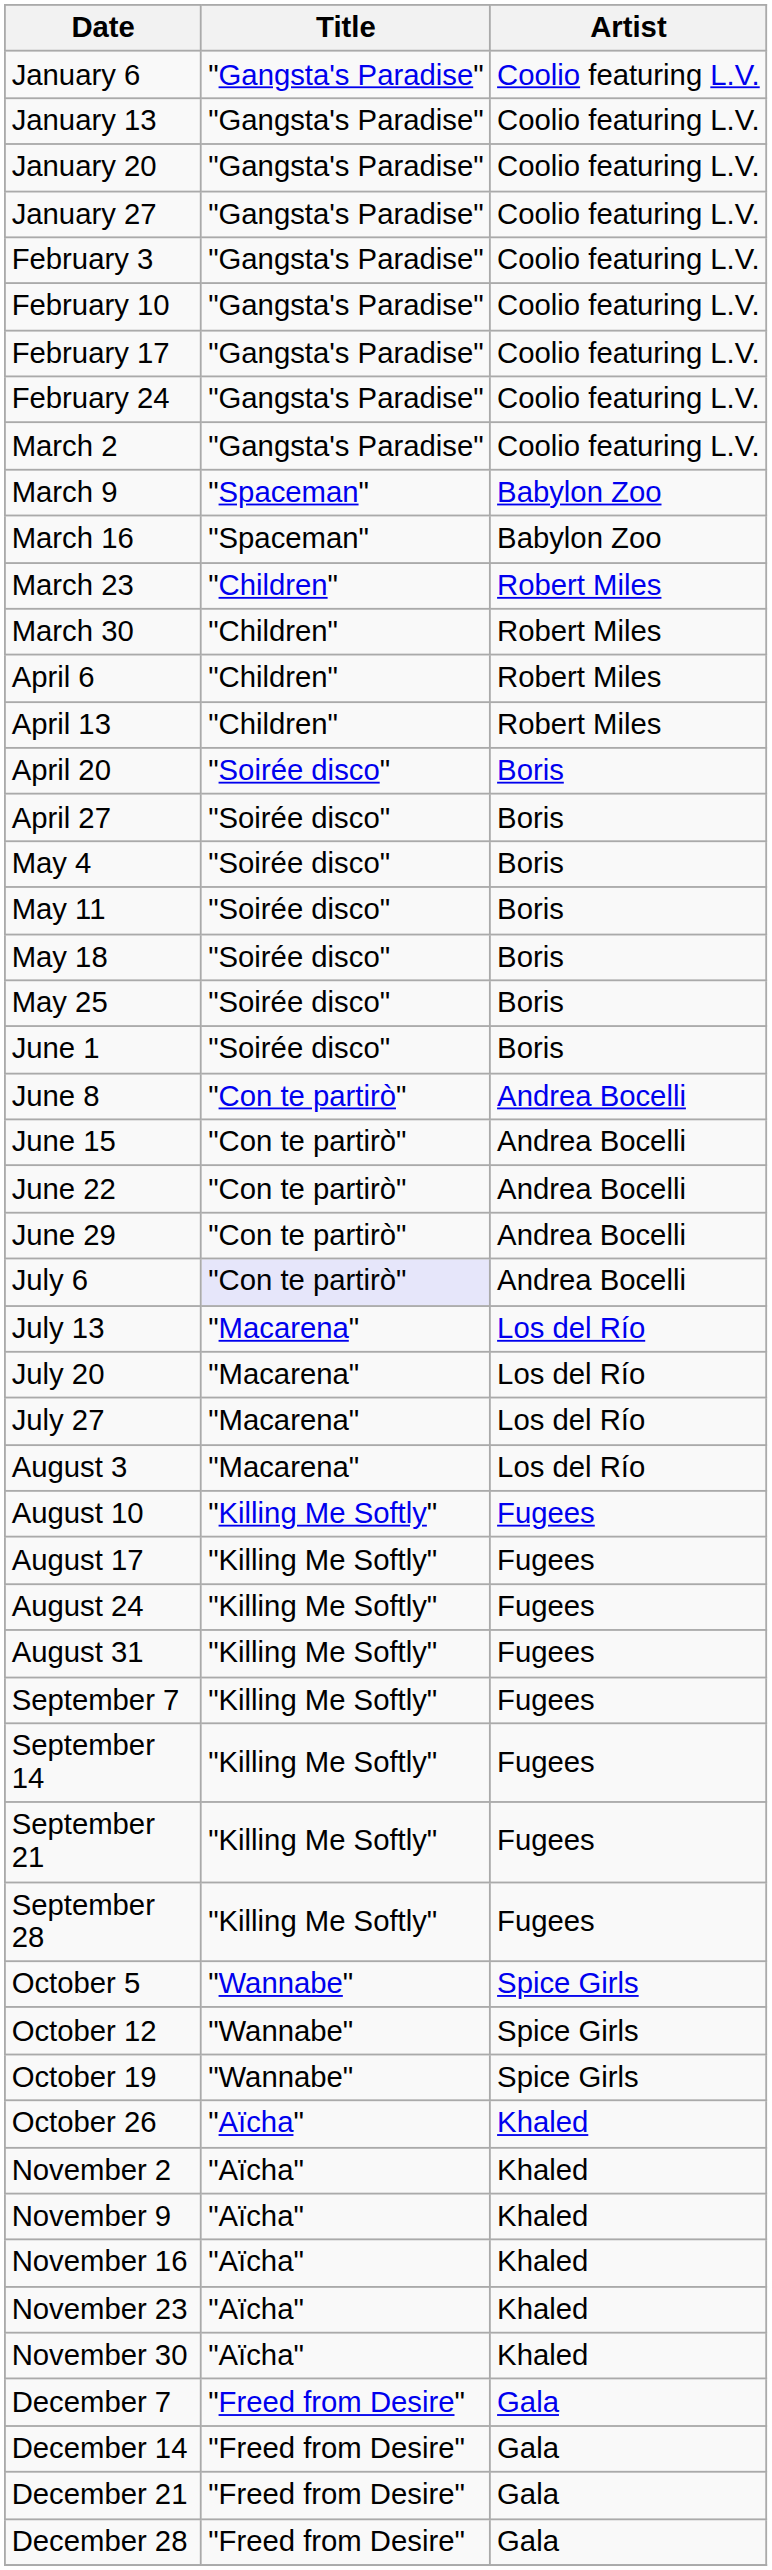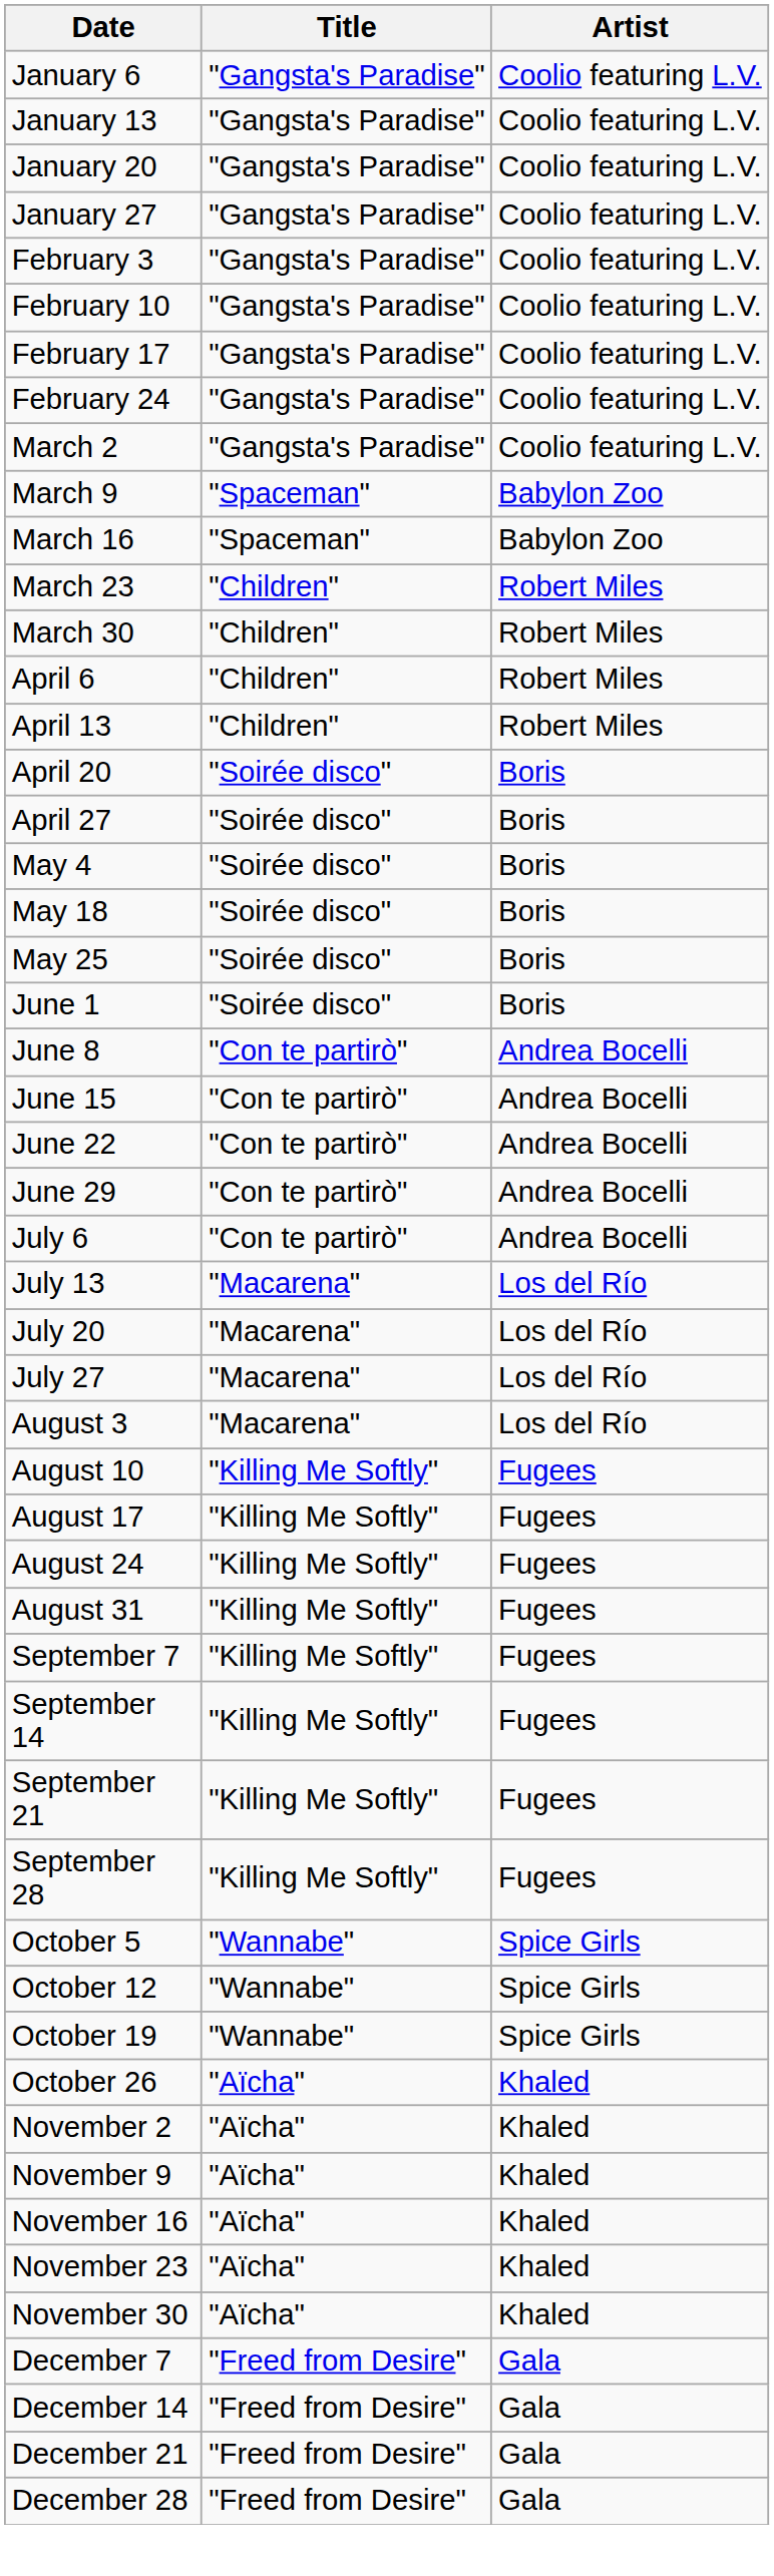 <table class="wikitable">
 <tr>
 <th width="100px">Date</th>
 <th>Title</th>
 <th>Artist</th>
 </tr>
 <tr>
 <td>January 6</td>
 <td>"<a href='#'>Gangsta's Paradise</a>"</td>
 <td><a href='#'>Coolio</a> featuring <a href='#'>L.V.</a></td>
 </tr>
 <tr>
 <td>January 13</td>
 <td>"Gangsta's Paradise"</td>
 <td>Coolio featuring L.V.</td>
 </tr>
 <tr>
 <td>January 20</td>
 <td>"Gangsta's Paradise"</td>
 <td>Coolio featuring L.V.</td>
 </tr>
 <tr>
 <td>January 27</td>
 <td>"Gangsta's Paradise"</td>
 <td>Coolio featuring L.V.</td>
 </tr>
 <tr>
 <td>February 3</td>
 <td>"Gangsta's Paradise"</td>
 <td>Coolio featuring L.V.</td>
 </tr>
 <tr>
 <td>February 10</td>
 <td>"Gangsta's Paradise"</td>
 <td>Coolio featuring L.V.</td>
 </tr>
 <tr>
 <td>February 17</td>
 <td>"Gangsta's Paradise"</td>
 <td>Coolio featuring L.V.</td>
 </tr>
 <tr>
 <td>February 24</td>
 <td>"Gangsta's Paradise"</td>
 <td>Coolio featuring L.V.</td>
 </tr>
 <tr>
 <td>March 2</td>
 <td>"Gangsta's Paradise"</td>
 <td>Coolio featuring L.V.</td>
 </tr>
 <tr>
 <td>March 9</td>
 <td>"<a href='#'>Spaceman</a>"</td>
 <td><a href='#'>Babylon Zoo</a></td>
 </tr>
 <tr>
 <td>March 16</td>
 <td>"Spaceman"</td>
 <td>Babylon Zoo</td>
 </tr>
 <tr>
 <td>March 23</td>
 <td>"<a href='#'>Children</a>"</td>
 <td><a href='#'>Robert Miles</a></td>
 </tr>
 <tr>
 <td>March 30</td>
 <td>"Children"</td>
 <td>Robert Miles</td>
 </tr>
 <tr>
 <td>April 6</td>
 <td>"Children"</td>
 <td>Robert Miles</td>
 </tr>
 <tr>
 <td>April 13</td>
 <td>"Children"</td>
 <td>Robert Miles</td>
 </tr>
 <tr>
 <td>April 20</td>
 <td>"<a href='#'>Soirée disco</a>"</td>
 <td><a href='#'>Boris</a></td>
 </tr>
 <tr>
 <td>April 27</td>
 <td>"Soirée disco"</td>
 <td>Boris</td>
 </tr>
 <tr>
 <td>May 4</td>
 <td>"Soirée disco"</td>
 <td>Boris</td>
 </tr>
 <tr>
-<td>May 11</td>
-<td>"Soirée disco"</td>
-<td>Boris</td>
-</tr>
-<tr>
 <td>May 18</td>
 <td>"Soirée disco"</td>
 <td>Boris</td>
 </tr>
 <tr>
 <td>May 25</td>
 <td>"Soirée disco"</td>
 <td>Boris</td>
 </tr>
 <tr>
 <td>June 1</td>
 <td>"Soirée disco"</td>
 <td>Boris</td>
 </tr>
 <tr>
 <td>June 8</td>
 <td>"<a href='#'>Con te partirò</a>"</td>
 <td><a href='#'>Andrea Bocelli</a></td>
 </tr>
 <tr>
 <td>June 15</td>
 <td>"Con te partirò"</td>
 <td>Andrea Bocelli</td>
 </tr>
 <tr>
 <td>June 22</td>
 <td>"Con te partirò"</td>
 <td>Andrea Bocelli</td>
 </tr>
 <tr>
 <td>June 29</td>
 <td>"Con te partirò"</td>
 <td>Andrea Bocelli</td>
 </tr>
 <tr>
 <td>July 6</td>
-<td style="background: lavender;">"Con te partirò"</td>
+<td>"Con te partirò"</td>
 <td>Andrea Bocelli</td>
 </tr>
 <tr>
 <td>July 13</td>
 <td>"<a href='#'>Macarena</a>"</td>
 <td><a href='#'>Los del Río</a></td>
 </tr>
 <tr>
 <td>July 20</td>
 <td>"Macarena"</td>
 <td>Los del Río</td>
 </tr>
 <tr>
 <td>July 27</td>
 <td>"Macarena"</td>
 <td>Los del Río</td>
 </tr>
 <tr>
 <td>August 3</td>
 <td>"Macarena"</td>
 <td>Los del Río</td>
 </tr>
 <tr>
 <td>August 10</td>
 <td>"<a href='#'>Killing Me Softly</a>"</td>
 <td><a href='#'>Fugees</a></td>
 </tr>
 <tr>
 <td>August 17</td>
 <td>"Killing Me Softly"</td>
 <td>Fugees</td>
 </tr>
 <tr>
 <td>August 24</td>
 <td>"Killing Me Softly"</td>
 <td>Fugees</td>
 </tr>
 <tr>
 <td>August 31</td>
 <td>"Killing Me Softly"</td>
 <td>Fugees</td>
 </tr>
 <tr>
 <td>September 7</td>
 <td>"Killing Me Softly"</td>
 <td>Fugees</td>
 </tr>
 <tr>
 <td>September 14</td>
 <td>"Killing Me Softly"</td>
 <td>Fugees</td>
 </tr>
 <tr>
 <td>September 21</td>
 <td>"Killing Me Softly"</td>
 <td>Fugees</td>
 </tr>
 <tr>
 <td>September 28</td>
 <td>"Killing Me Softly"</td>
 <td>Fugees</td>
 </tr>
 <tr>
 <td>October 5</td>
 <td>"<a href='#'>Wannabe</a>"</td>
 <td><a href='#'>Spice Girls</a></td>
 </tr>
 <tr>
 <td>October 12</td>
 <td>"Wannabe"</td>
 <td>Spice Girls</td>
 </tr>
 <tr>
 <td>October 19</td>
 <td>"Wannabe"</td>
 <td>Spice Girls</td>
 </tr>
 <tr>
 <td>October 26</td>
 <td>"<a href='#'>Aïcha</a>"</td>
 <td><a href='#'>Khaled</a></td>
 </tr>
 <tr>
 <td>November 2</td>
 <td>"Aïcha"</td>
 <td>Khaled</td>
 </tr>
 <tr>
 <td>November 9</td>
 <td>"Aïcha"</td>
 <td>Khaled</td>
 </tr>
 <tr>
 <td>November 16</td>
 <td>"Aïcha"</td>
 <td>Khaled</td>
 </tr>
 <tr>
 <td>November 23</td>
 <td>"Aïcha"</td>
 <td>Khaled</td>
 </tr>
 <tr>
 <td>November 30</td>
 <td>"Aïcha"</td>
 <td>Khaled</td>
 </tr>
 <tr>
 <td>December 7</td>
 <td>"<a href='#'>Freed from Desire</a>"</td>
 <td><a href='#'>Gala</a></td>
 </tr>
 <tr>
 <td>December 14</td>
 <td>"Freed from Desire"</td>
 <td>Gala</td>
 </tr>
 <tr>
 <td>December 21</td>
 <td>"Freed from Desire"</td>
 <td>Gala</td>
 </tr>
 <tr>
 <td>December 28</td>
 <td>"Freed from Desire"</td>
 <td>Gala</td>
 </tr>
 <tr>
 </tr>
 </table>
